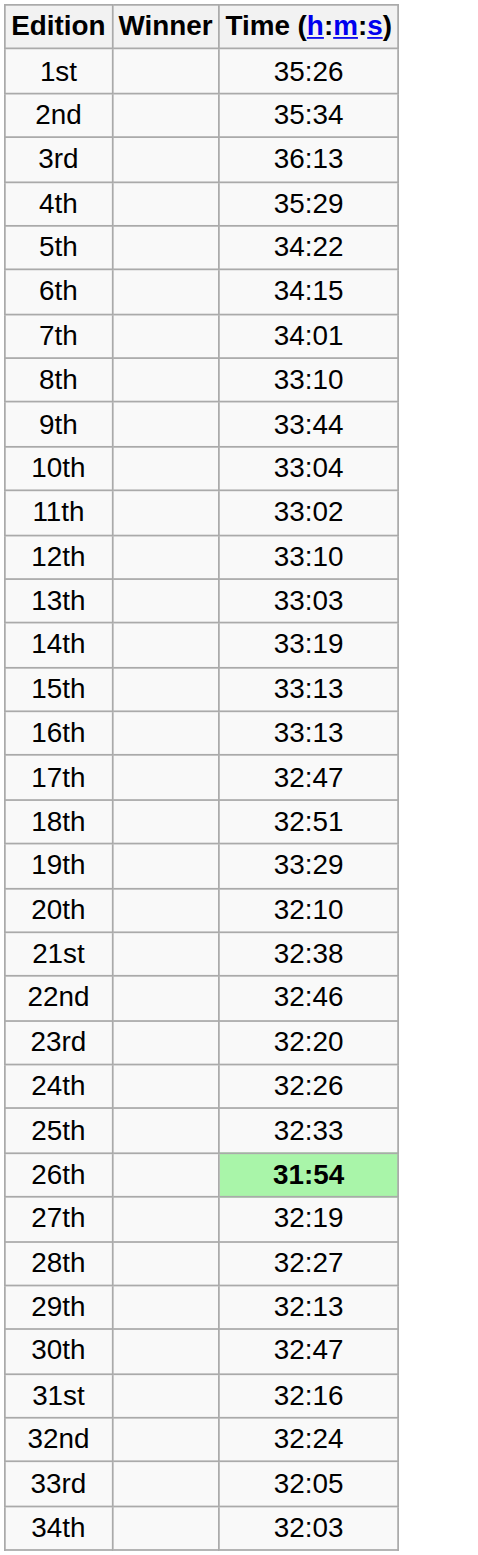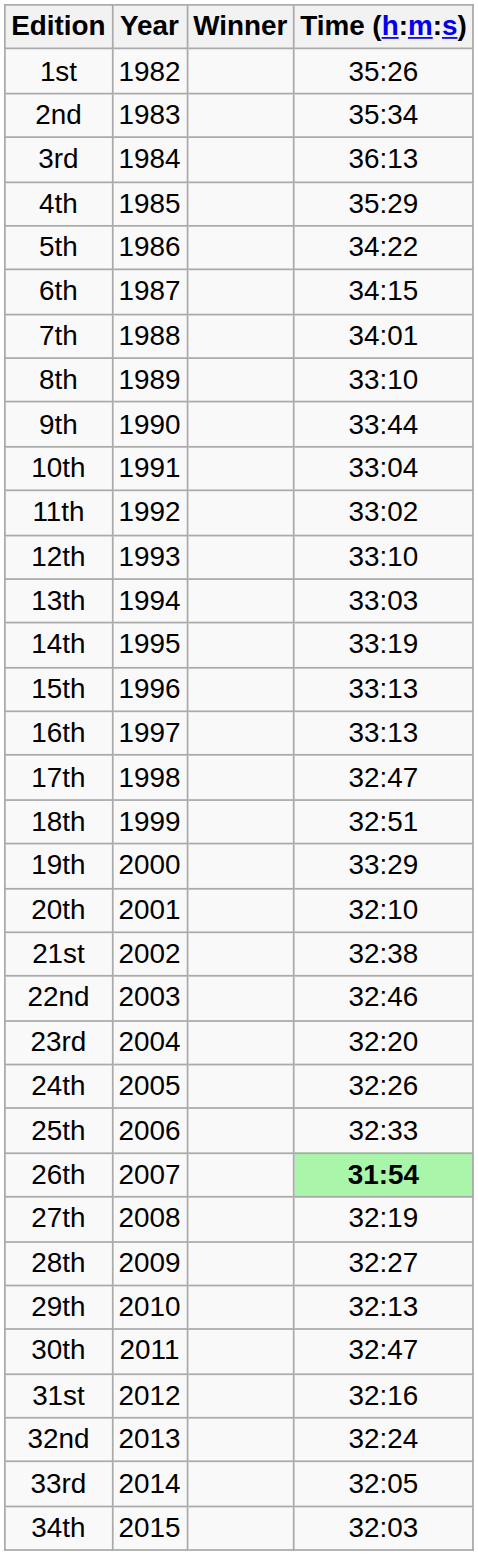 <table class="wikitable sortable" style="text-align:center">
 <tr>
 <th class=unsortable>Edition</th>
+<th>Year</th>
 <th class=unsortable>Winner</th>
 <th>Time (<a href='#'>h</a>:<a href='#'>m</a>:<a href='#'>s</a>)</th>
 </tr>
 <tr>
 <td>1st</td>
+<td>1982</td>
 <td align=left></td>
 <td>35:26</td>
 </tr>
 <tr>
 <td>2nd</td>
+<td>1983</td>
 <td align=left></td>
 <td>35:34</td>
 </tr>
 <tr>
 <td>3rd</td>
+<td>1984</td>
 <td align=left></td>
 <td>36:13</td>
 </tr>
 <tr>
 <td>4th</td>
+<td>1985</td>
 <td align=left></td>
 <td>35:29</td>
 </tr>
 <tr>
 <td>5th</td>
+<td>1986</td>
 <td align=left></td>
 <td>34:22</td>
 </tr>
 <tr>
 <td>6th</td>
+<td>1987</td>
 <td align=left></td>
 <td>34:15</td>
 </tr>
 <tr>
 <td>7th</td>
+<td>1988</td>
 <td align=left></td>
 <td>34:01</td>
 </tr>
 <tr>
 <td>8th</td>
+<td>1989</td>
 <td align=left></td>
 <td>33:10</td>
 </tr>
 <tr>
 <td>9th</td>
+<td>1990</td>
 <td align=left></td>
 <td>33:44</td>
 </tr>
 <tr>
 <td>10th</td>
+<td>1991</td>
 <td align=left></td>
 <td>33:04</td>
 </tr>
 <tr>
 <td>11th</td>
+<td>1992</td>
 <td align=left></td>
 <td>33:02</td>
 </tr>
 <tr>
 <td>12th</td>
+<td>1993</td>
 <td align=left></td>
 <td>33:10</td>
 </tr>
 <tr>
 <td>13th</td>
+<td>1994</td>
 <td align=left></td>
 <td>33:03</td>
 </tr>
 <tr>
 <td>14th</td>
+<td>1995</td>
 <td align=left></td>
 <td>33:19</td>
 </tr>
 <tr>
 <td>15th</td>
+<td>1996</td>
 <td align=left></td>
 <td>33:13</td>
 </tr>
 <tr>
 <td>16th</td>
+<td>1997</td>
 <td align=left></td>
 <td>33:13</td>
 </tr>
 <tr>
 <td>17th</td>
+<td>1998</td>
 <td align=left></td>
 <td>32:47</td>
 </tr>
 <tr>
 <td>18th</td>
+<td>1999</td>
 <td align=left></td>
 <td>32:51</td>
 </tr>
 <tr>
 <td>19th</td>
+<td>2000</td>
 <td align=left></td>
 <td>33:29</td>
 </tr>
 <tr>
 <td>20th</td>
+<td>2001</td>
 <td align=left></td>
 <td>32:10</td>
 </tr>
 <tr>
 <td>21st</td>
+<td>2002</td>
 <td align=left></td>
 <td>32:38</td>
 </tr>
 <tr>
 <td>22nd</td>
+<td>2003</td>
 <td align=left></td>
 <td>32:46</td>
 </tr>
 <tr>
 <td>23rd</td>
+<td>2004</td>
 <td align=left></td>
 <td>32:20</td>
 </tr>
 <tr>
 <td>24th</td>
+<td>2005</td>
 <td align=left></td>
 <td>32:26</td>
 </tr>
 <tr>
 <td>25th</td>
+<td>2006</td>
 <td align=left></td>
 <td>32:33</td>
 </tr>
 <tr>
 <td>26th</td>
+<td>2007</td>
 <td align=left></td>
 <td bgcolor=#A9F5A9><strong>31:54</strong></td>
 </tr>
 <tr>
 <td>27th</td>
+<td>2008</td>
 <td align=left></td>
 <td>32:19</td>
 </tr>
 <tr>
 <td>28th</td>
+<td>2009</td>
 <td align=left></td>
 <td>32:27</td>
 </tr>
 <tr>
 <td>29th</td>
+<td>2010</td>
 <td align=left></td>
 <td>32:13</td>
 </tr>
 <tr>
 <td>30th</td>
+<td>2011</td>
 <td align=left></td>
 <td>32:47</td>
 </tr>
 <tr>
 <td>31st</td>
+<td>2012</td>
 <td align=left></td>
 <td>32:16</td>
 </tr>
 <tr>
 <td>32nd</td>
+<td>2013</td>
 <td align=left></td>
 <td>32:24</td>
 </tr>
 <tr>
 <td>33rd</td>
+<td>2014</td>
 <td align=left></td>
 <td>32:05</td>
 </tr>
 <tr>
 <td>34th</td>
+<td>2015</td>
 <td align=left></td>
 <td>32:03</td>
 </tr>
 </table>
